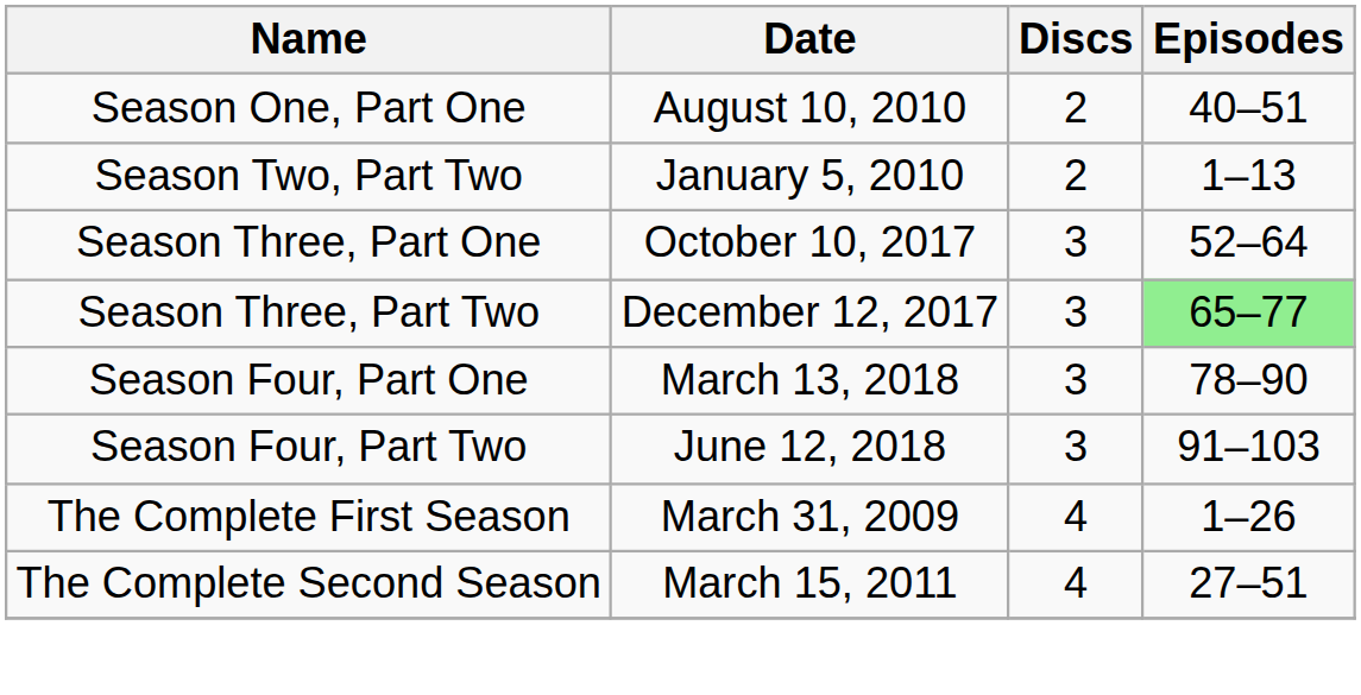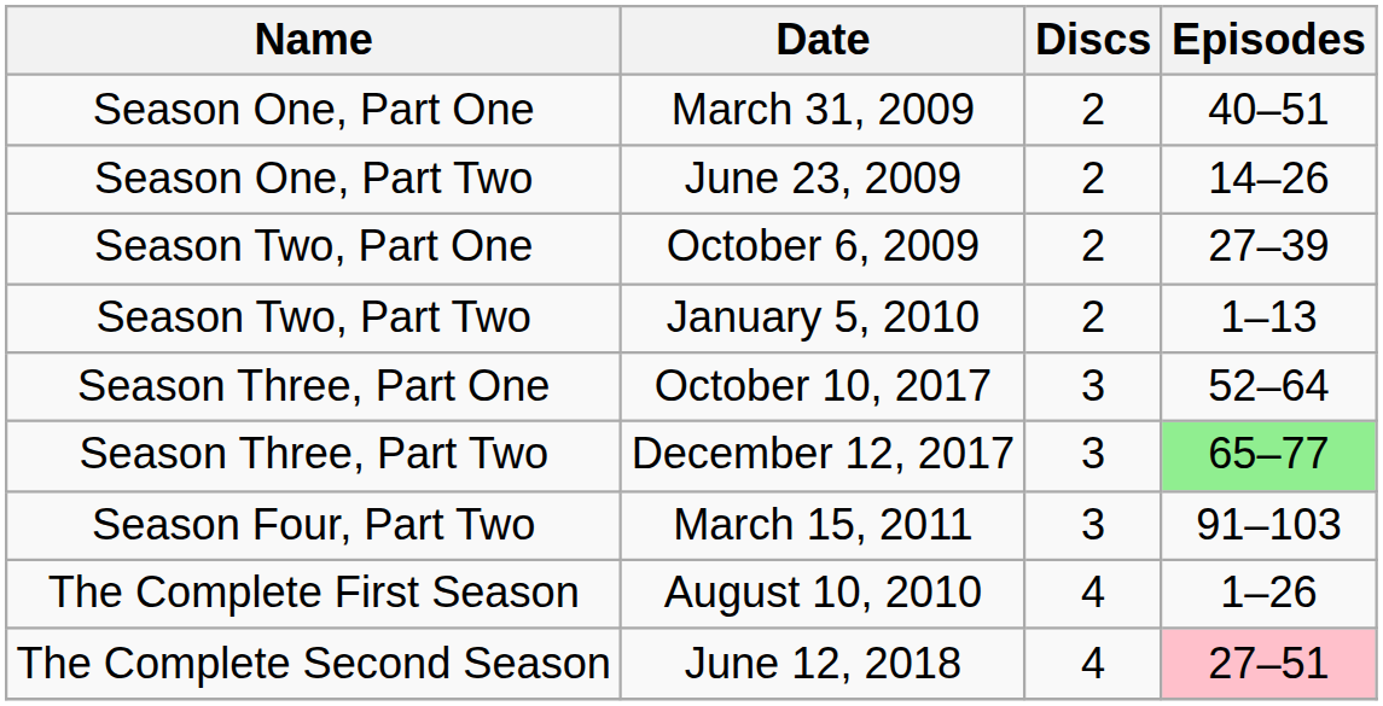 <table class="wikitable" style="text-align:center;">
 <tr>
 <th>Name</th>
 <th>Date</th>
 <th>Discs</th>
 <th>Episodes</th>
 </tr>
 <tr>
 <td>Season One, Part One</td>
-<td>August 10, 2010</td>
+<td>March 31, 2009</td>
 <td>2</td>
 <td>40–51</td>
+</tr>
+<tr>
+<td>Season One, Part Two</td>
+<td>June 23, 2009</td>
+<td>2</td>
+<td>14–26</td>
+</tr>
+<tr>
+<td>Season Two, Part One</td>
+<td>October 6, 2009</td>
+<td>2</td>
+<td>27–39</td>
 </tr>
 <tr>
 <td>Season Two, Part Two</td>
 <td>January 5, 2010</td>
 <td>2</td>
 <td>1–13</td>
 </tr>
 <tr>
 <td>Season Three, Part One</td>
 <td>October 10, 2017</td>
 <td>3</td>
 <td>52–64</td>
 </tr>
 <tr>
 <td>Season Three, Part Two</td>
 <td>December 12, 2017</td>
 <td>3</td>
 <td style="background: lightgreen;">65–77</td>
 </tr>
 <tr>
-<td>Season Four, Part One</td>
-<td>March 13, 2018</td>
-<td>3</td>
-<td>78–90</td>
-</tr>
-<tr>
 <td>Season Four, Part Two</td>
-<td>June 12, 2018</td>
+<td>March 15, 2011</td>
 <td>3</td>
 <td>91–103</td>
 </tr>
 <tr>
 <td>The Complete First Season</td>
-<td>March 31, 2009</td>
+<td>August 10, 2010</td>
 <td>4</td>
 <td>1–26</td>
 </tr>
 <tr>
 <td>The Complete Second Season</td>
-<td>March 15, 2011</td>
+<td>June 12, 2018</td>
 <td>4</td>
-<td>27–51</td>
+<td style="background: pink;">27–51</td>
 </tr>
 <tr>
 </tr>
 </table>
